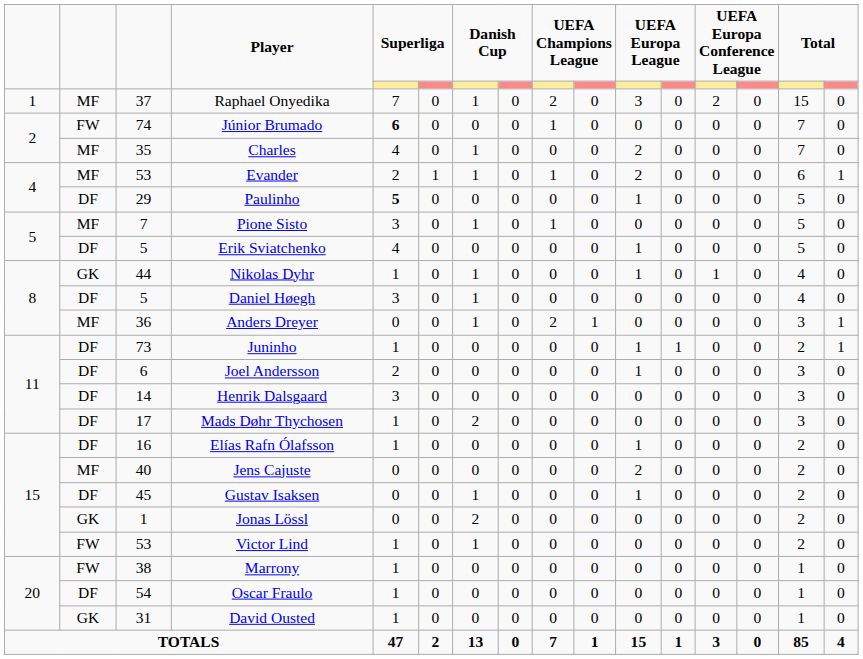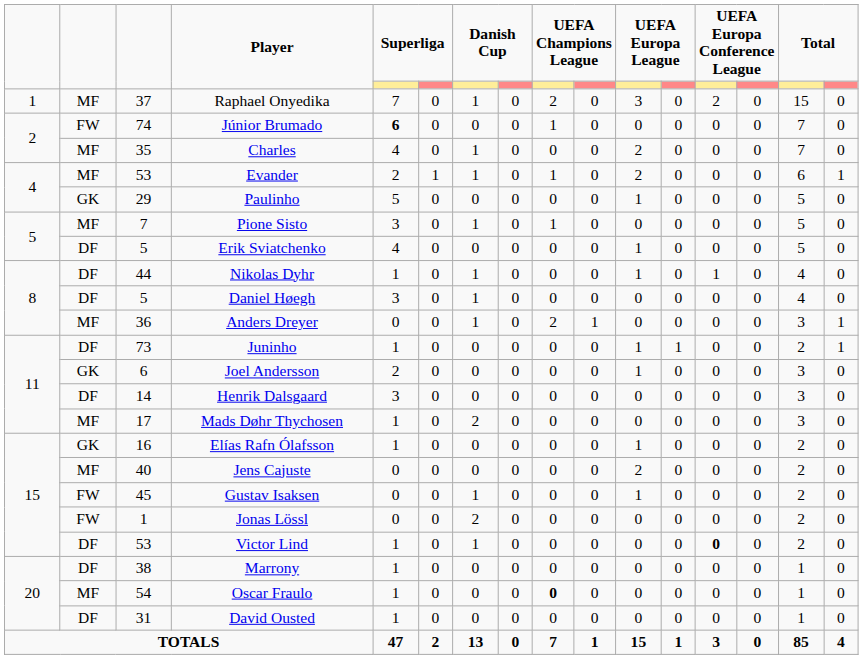 <table class="wikitable" style="text-align:center;">
 <tr>
 <td rowspan="2"  style="width:50px;"><strong></strong></td>
 <td rowspan="2"  style="width:50px;"><strong></strong></td>
 <td rowspan="2"  style="width:50px;"><strong></strong></td>
 <td rowspan="2"  style="width:200px;"><strong>Player</strong></td>
 <td colspan="2"  style="width:75px;"><strong>Superliga</strong></td>
 <td colspan="2"  style="width:75px;"><strong>Danish Cup</strong></td>
 <td colspan="2"  style="width:75px;"><strong>UEFA Champions League</strong></td>
 <td colspan="2"  style="width:75px;"><strong>UEFA Europa League</strong></td>
 <td colspan="2"  style="width:75px;"><strong>UEFA Europa Conference League</strong></td>
 <td colspan="2"  style="width:75px;"><strong>Total</strong></td>
 </tr>
 <tr>
 <th style="width:10px; background:#fe9;"></th>
 <th style="width:10px; background:#ff8888;"></th>
 <th style="width:10px; background:#fe9;"></th>
 <th style="width:10px; background:#ff8888;"></th>
 <th style="width:10px; background:#fe9;"></th>
 <th style="width:10px; background:#ff8888;"></th>
 <th style="width:10px; background:#fe9;"></th>
 <th style="width:10px; background:#ff8888;"></th>
 <th style="width:10px; background:#fe9;"></th>
 <th style="width:10px; background:#ff8888;"></th>
 <th style="width:10px; background:#fe9;"></th>
 <th style="width:10px; background:#ff8888;"></th>
 </tr>
 <tr>
 <td rowspan=1>1</td>
 <td>MF</td>
 <td>37</td>
 <td> Raphael Onyedika</td>
 <td>7</td>
 <td>0</td>
 <td>1</td>
 <td>0</td>
 <td>2</td>
 <td>0</td>
 <td>3</td>
 <td>0</td>
 <td>2</td>
 <td>0</td>
 <td>15</td>
 <td>0</td>
 </tr>
 <tr>
 <td rowspan=2>2</td>
 <td>FW</td>
 <td>74</td>
 <td> <a href='#'>Júnior Brumado</a></td>
 <td><strong>6</strong></td>
 <td>0</td>
 <td>0</td>
 <td>0</td>
 <td>1</td>
 <td>0</td>
 <td>0</td>
 <td>0</td>
 <td>0</td>
 <td>0</td>
 <td>7</td>
 <td>0</td>
 </tr>
 <tr>
 <td>MF</td>
 <td>35</td>
 <td> <a href='#'>Charles</a></td>
 <td>4</td>
 <td>0</td>
 <td>1</td>
 <td>0</td>
 <td>0</td>
 <td>0</td>
 <td>2</td>
 <td>0</td>
 <td>0</td>
 <td>0</td>
 <td>7</td>
 <td>0</td>
 </tr>
 <tr>
 <td rowspan=2>4</td>
 <td>MF</td>
 <td>53</td>
 <td> <a href='#'>Evander</a></td>
 <td>2</td>
 <td>1</td>
 <td>1</td>
 <td>0</td>
 <td>1</td>
 <td>0</td>
 <td>2</td>
 <td>0</td>
 <td>0</td>
 <td>0</td>
 <td>6</td>
 <td>1</td>
 </tr>
 <tr>
-<td>DF</td>
+<td>GK</td>
 <td>29</td>
 <td> <a href='#'>Paulinho</a></td>
-<td><strong>5</strong></td>
+<td>5</td>
 <td>0</td>
 <td>0</td>
 <td>0</td>
 <td>0</td>
 <td>0</td>
 <td>1</td>
 <td>0</td>
 <td>0</td>
 <td>0</td>
 <td>5</td>
 <td>0</td>
 </tr>
 <tr>
 <td rowspan=2>5</td>
 <td>MF</td>
 <td>7</td>
 <td> <a href='#'>Pione Sisto</a></td>
 <td>3</td>
 <td>0</td>
 <td>1</td>
 <td>0</td>
 <td>1</td>
 <td>0</td>
 <td>0</td>
 <td>0</td>
 <td>0</td>
 <td>0</td>
 <td>5</td>
 <td>0</td>
 </tr>
 <tr>
 <td>DF</td>
 <td>5</td>
 <td> <a href='#'>Erik Sviatchenko</a></td>
 <td>4</td>
 <td>0</td>
 <td>0</td>
 <td>0</td>
 <td>0</td>
 <td>0</td>
 <td>1</td>
 <td>0</td>
 <td>0</td>
 <td>0</td>
 <td>5</td>
 <td>0</td>
 </tr>
 <tr>
 <td rowspan=3>8</td>
-<td>GK</td>
+<td>DF</td>
 <td>44</td>
 <td> <a href='#'>Nikolas Dyhr</a></td>
 <td>1</td>
 <td>0</td>
 <td>1</td>
 <td>0</td>
 <td>0</td>
 <td>0</td>
 <td>1</td>
 <td>0</td>
 <td>1</td>
 <td>0</td>
 <td>4</td>
 <td>0</td>
 </tr>
 <tr>
 <td>DF</td>
 <td>5</td>
 <td> <a href='#'>Daniel Høegh</a></td>
 <td>3</td>
 <td>0</td>
 <td>1</td>
 <td>0</td>
 <td>0</td>
 <td>0</td>
 <td>0</td>
 <td>0</td>
 <td>0</td>
 <td>0</td>
 <td>4</td>
 <td>0</td>
 </tr>
 <tr>
 <td>MF</td>
 <td>36</td>
 <td> <a href='#'>Anders Dreyer</a></td>
 <td>0</td>
 <td>0</td>
 <td>1</td>
 <td>0</td>
 <td>2</td>
 <td>1</td>
 <td>0</td>
 <td>0</td>
 <td>0</td>
 <td>0</td>
 <td>3</td>
 <td>1</td>
 </tr>
 <tr>
 <td rowspan=4>11</td>
 <td>DF</td>
 <td>73</td>
 <td> <a href='#'>Juninho</a></td>
 <td>1</td>
 <td>0</td>
 <td>0</td>
 <td>0</td>
 <td>0</td>
 <td>0</td>
 <td>1</td>
 <td>1</td>
 <td>0</td>
 <td>0</td>
 <td>2</td>
 <td>1</td>
 </tr>
 <tr>
-<td>DF</td>
+<td>GK</td>
 <td>6</td>
 <td> <a href='#'>Joel Andersson</a></td>
 <td>2</td>
 <td>0</td>
 <td>0</td>
 <td>0</td>
 <td>0</td>
 <td>0</td>
 <td>1</td>
 <td>0</td>
 <td>0</td>
 <td>0</td>
 <td>3</td>
 <td>0</td>
 </tr>
 <tr>
 <td>DF</td>
 <td>14</td>
 <td> <a href='#'>Henrik Dalsgaard</a></td>
 <td>3</td>
 <td>0</td>
 <td>0</td>
 <td>0</td>
 <td>0</td>
 <td>0</td>
 <td>0</td>
 <td>0</td>
 <td>0</td>
 <td>0</td>
 <td>3</td>
 <td>0</td>
 </tr>
 <tr>
-<td>DF</td>
+<td>MF</td>
 <td>17</td>
 <td> <a href='#'>Mads Døhr Thychosen</a></td>
 <td>1</td>
 <td>0</td>
 <td>2</td>
 <td>0</td>
 <td>0</td>
 <td>0</td>
 <td>0</td>
 <td>0</td>
 <td>0</td>
 <td>0</td>
 <td>3</td>
 <td>0</td>
 </tr>
 <tr>
 <td rowspan=5>15</td>
-<td>DF</td>
+<td>GK</td>
 <td>16</td>
 <td> <a href='#'>Elías Rafn Ólafsson</a></td>
 <td>1</td>
 <td>0</td>
 <td>0</td>
 <td>0</td>
 <td>0</td>
 <td>0</td>
 <td>1</td>
 <td>0</td>
 <td>0</td>
 <td>0</td>
 <td>2</td>
 <td>0</td>
 </tr>
 <tr>
 <td>MF</td>
 <td>40</td>
 <td> <a href='#'>Jens Cajuste</a></td>
 <td>0</td>
 <td>0</td>
 <td>0</td>
 <td>0</td>
 <td>0</td>
 <td>0</td>
 <td>2</td>
 <td>0</td>
 <td>0</td>
 <td>0</td>
 <td>2</td>
 <td>0</td>
 </tr>
 <tr>
-<td>DF</td>
+<td>FW</td>
 <td>45</td>
 <td> <a href='#'>Gustav Isaksen</a></td>
 <td>0</td>
 <td>0</td>
 <td>1</td>
 <td>0</td>
 <td>0</td>
 <td>0</td>
 <td>1</td>
 <td>0</td>
 <td>0</td>
 <td>0</td>
 <td>2</td>
 <td>0</td>
 </tr>
 <tr>
-<td>GK</td>
+<td>FW</td>
 <td>1</td>
 <td> <a href='#'>Jonas Lössl</a></td>
 <td>0</td>
 <td>0</td>
 <td>2</td>
 <td>0</td>
 <td>0</td>
 <td>0</td>
 <td>0</td>
 <td>0</td>
 <td>0</td>
 <td>0</td>
 <td>2</td>
 <td>0</td>
 </tr>
 <tr>
-<td>FW</td>
+<td>DF</td>
 <td>53</td>
 <td> <a href='#'>Victor Lind</a></td>
 <td>1</td>
 <td>0</td>
 <td>1</td>
 <td>0</td>
 <td>0</td>
 <td>0</td>
 <td>0</td>
 <td>0</td>
-<td>0</td>
+<td><strong>0</strong></td>
 <td>0</td>
 <td>2</td>
 <td>0</td>
 </tr>
 <tr>
 <td rowspan=3>20</td>
-<td>FW</td>
+<td>DF</td>
 <td>38</td>
 <td> <a href='#'>Marrony</a></td>
 <td>1</td>
 <td>0</td>
 <td>0</td>
 <td>0</td>
 <td>0</td>
 <td>0</td>
 <td>0</td>
 <td>0</td>
 <td>0</td>
 <td>0</td>
 <td>1</td>
 <td>0</td>
 </tr>
 <tr>
-<td>DF</td>
+<td>MF</td>
 <td>54</td>
 <td> <a href='#'>Oscar Fraulo</a></td>
 <td>1</td>
 <td>0</td>
 <td>0</td>
 <td>0</td>
-<td>0</td>
+<td><strong>0</strong></td>
 <td>0</td>
 <td>0</td>
 <td>0</td>
 <td>0</td>
 <td>0</td>
 <td>1</td>
 <td>0</td>
 </tr>
 <tr>
-<td>GK</td>
+<td>DF</td>
 <td>31</td>
 <td> <a href='#'>David Ousted</a></td>
 <td>1</td>
 <td>0</td>
 <td>0</td>
 <td>0</td>
 <td>0</td>
 <td>0</td>
 <td>0</td>
 <td>0</td>
 <td>0</td>
 <td>0</td>
 <td>1</td>
 <td>0</td>
 </tr>
 <tr>
 <td colspan="4"><strong>TOTALS</strong></td>
 <td><strong>47</strong></td>
 <td><strong>2</strong></td>
 <td><strong>13</strong></td>
 <td><strong>0</strong></td>
 <td><strong>7</strong></td>
 <td><strong>1</strong></td>
 <td><strong>15</strong></td>
 <td><strong>1</strong></td>
 <td><strong>3</strong></td>
 <td><strong>0</strong></td>
 <td><strong>85</strong></td>
 <td><strong>4</strong></td>
 </tr>
 </table>
